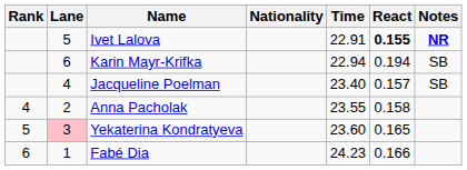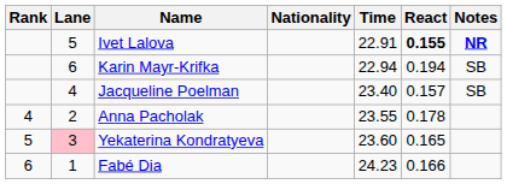 <table class="wikitable sortable" style="text-align:center">
 <tr>
 <th>Rank</th>
 <th>Lane</th>
 <th>Name</th>
 <th>Nationality</th>
 <th>Time</th>
 <th>React</th>
 <th>Notes</th>
 </tr>
 <tr>
 <td></td>
 <td>5</td>
 <td align="left"><a href='#'>Ivet Lalova</a></td>
 <td align=left></td>
 <td>22.91</td>
 <td><strong>0.155</strong></td>
 <td><strong><a href='#'>NR</a></strong></td>
 </tr>
 <tr>
 <td></td>
 <td>6</td>
 <td align="left"><a href='#'>Karin Mayr-Krifka</a></td>
 <td align=left></td>
 <td>22.94</td>
 <td>0.194</td>
 <td>SB</td>
 </tr>
 <tr>
 <td></td>
 <td>4</td>
 <td align="left"><a href='#'>Jacqueline Poelman</a></td>
 <td align=left></td>
 <td>23.40</td>
 <td>0.157</td>
 <td>SB</td>
 </tr>
 <tr>
 <td>4</td>
 <td>2</td>
 <td align="left"><a href='#'>Anna Pacholak</a></td>
 <td align=left></td>
 <td>23.55</td>
-<td>0.158</td>
+<td>0.178</td>
 <td></td>
 </tr>
 <tr>
 <td>5</td>
 <td style="background: pink;">3</td>
 <td align="left"><a href='#'>Yekaterina Kondratyeva</a></td>
 <td align=left></td>
 <td>23.60</td>
 <td>0.165</td>
 <td></td>
 </tr>
 <tr>
 <td>6</td>
 <td>1</td>
 <td align="left"><a href='#'>Fabé Dia</a></td>
 <td align=left></td>
 <td>24.23</td>
 <td>0.166</td>
 <td></td>
 </tr>
 </table>
